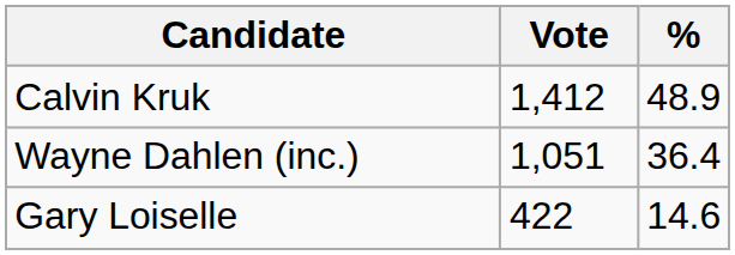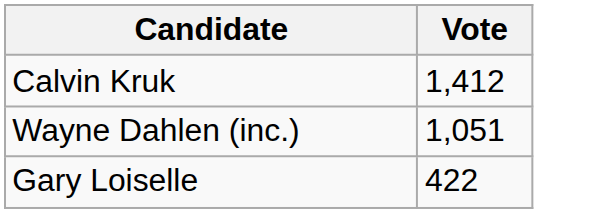 <table class="wikitable">
 <tr>
 <th bgcolor="#DDDDFF" width="200px">Candidate</th>
 <th bgcolor="#DDDDFF" width="50px">Vote</th>
-<th bgcolor="#DDDDFF" width="30px">%</th>
 </tr>
 <tr>
 <td>Calvin Kruk</td>
 <td>1,412</td>
-<td>48.9</td>
 </tr>
 <tr>
 <td>Wayne Dahlen (inc.)</td>
 <td>1,051</td>
-<td>36.4</td>
 </tr>
 <tr>
 <td>Gary Loiselle</td>
 <td>422</td>
-<td>14.6</td>
 </tr>
 </table>
